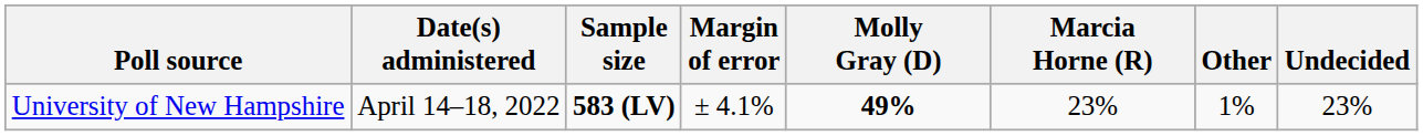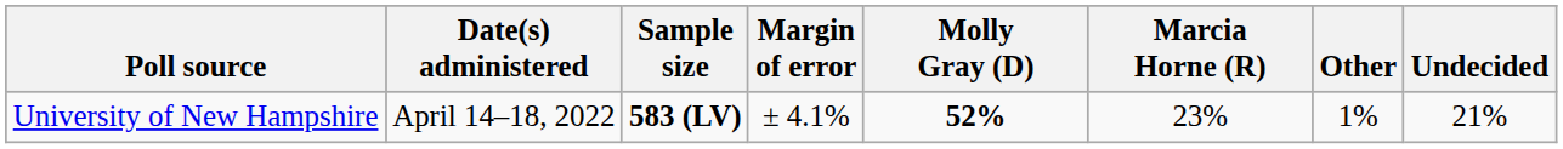 <table class="wikitable" style="font-size:90%;text-align:center;">
 <tr valign=bottom>
 <th>Poll source</th>
 <th>Date(s)<br>administered</th>
 <th>Sample<br>size</th>
 <th>Margin<br>of error</th>
 <th style="width:100px;">Molly<br>Gray (D)</th>
 <th style="width:100px;">Marcia<br>Horne (R)</th>
 <th>Other</th>
 <th>Undecided</th>
 </tr>
 <tr>
 <td style="text-align:left;"><a href='#'>University of New Hampshire</a></td>
 <td>April 14–18, 2022</td>
 <td><strong>583 (LV)</strong></td>
 <td>± 4.1%</td>
-<td><strong>49%</strong></td>
+<td><strong>52%</strong></td>
 <td>23%</td>
 <td>1%</td>
-<td>23%</td>
+<td>21%</td>
 </tr>
 </table>
